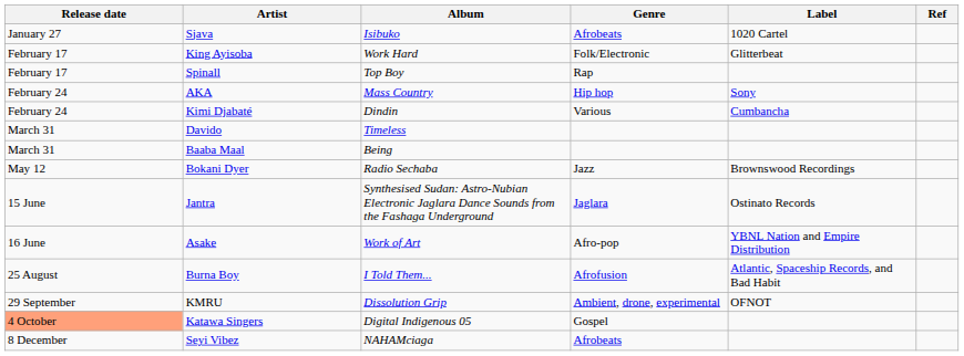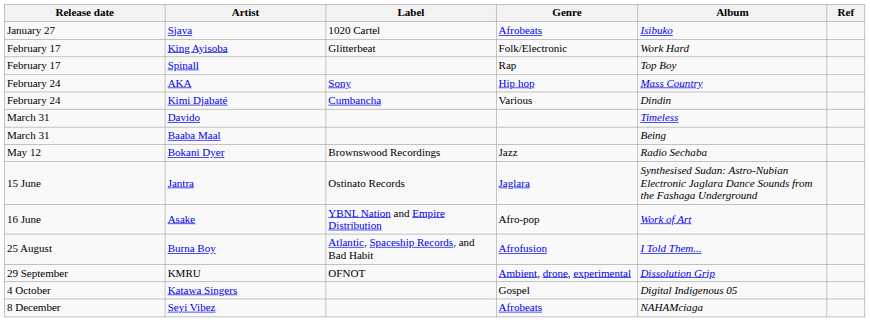 <table class="wikitable">
 <tr>
 <th style="width:17%;">Release date</th>
 <th style="width:17%;">Artist</th>
+<th style="width:18%;">Label</th>
+<th style="width:15%;">Genre</th>
 <th style="width:20%;">Album</th>
-<th style="width:15%;">Genre</th>
-<th style="width:18%;">Label</th>
 <th style="width:4%;">Ref</th>
 </tr>
 <tr>
 <td>January 27</td>
 <td><a href='#'>Sjava</a></td>
+<td>1020 Cartel</td>
+<td><a href='#'>Afrobeats</a></td>
 <td><em><a href='#'>Isibuko</a></em></td>
-<td><a href='#'>Afrobeats</a></td>
-<td>1020 Cartel</td>
 <td></td>
 </tr>
 <tr>
 <td>February 17</td>
 <td><a href='#'>King Ayisoba</a></td>
+<td>Glitterbeat</td>
+<td>Folk/Electronic</td>
 <td><em>Work Hard</em></td>
-<td>Folk/Electronic</td>
-<td>Glitterbeat</td>
 <td></td>
 </tr>
 <tr>
 <td>February 17</td>
 <td><a href='#'>Spinall</a></td>
+<td></td>
+<td>Rap</td>
 <td><em>Top Boy</em></td>
-<td>Rap</td>
-<td></td>
 <td></td>
 </tr>
 <tr>
 <td>February 24</td>
 <td><a href='#'>AKA</a></td>
+<td><a href='#'>Sony</a></td>
+<td><a href='#'>Hip hop</a></td>
 <td><em><a href='#'>Mass Country</a></em></td>
-<td><a href='#'>Hip hop</a></td>
-<td><a href='#'>Sony</a></td>
 <td></td>
 </tr>
 <tr>
 <td>February 24</td>
 <td><a href='#'>Kimi Djabaté</a></td>
+<td><a href='#'>Cumbancha</a></td>
+<td>Various</td>
 <td><em>Dindin</em></td>
-<td>Various</td>
-<td><a href='#'>Cumbancha</a></td>
 <td></td>
 </tr>
 <tr>
 <td>March 31</td>
 <td><a href='#'>Davido</a></td>
-<td><em><a href='#'>Timeless</a></em></td>
 <td></td>
 <td></td>
+<td><em><a href='#'>Timeless</a></em></td>
 <td></td>
 </tr>
 <tr>
 <td>March 31</td>
 <td><a href='#'>Baaba Maal</a></td>
-<td><em>Being</em></td>
 <td></td>
 <td></td>
+<td><em>Being</em></td>
 <td></td>
 </tr>
 <tr>
 <td>May 12</td>
 <td><a href='#'>Bokani Dyer</a></td>
+<td>Brownswood Recordings</td>
+<td>Jazz</td>
 <td><em>Radio Sechaba</em></td>
-<td>Jazz</td>
-<td>Brownswood Recordings</td>
 <td></td>
 </tr>
 <tr>
 <td>15 June</td>
 <td><a href='#'>Jantra</a></td>
+<td>Ostinato Records</td>
+<td><a href='#'>Jaglara</a></td>
 <td><em>Synthesised Sudan: Astro-Nubian Electronic Jaglara Dance Sounds from the Fashaga Underground</em></td>
-<td><a href='#'>Jaglara</a></td>
-<td>Ostinato Records</td>
 <td></td>
 </tr>
 <tr>
 <td>16 June</td>
 <td><a href='#'>Asake</a></td>
+<td><a href='#'>YBNL Nation</a> and <a href='#'>Empire Distribution</a></td>
+<td>Afro-pop</td>
 <td><em><a href='#'>Work of Art</a></em></td>
-<td>Afro-pop</td>
-<td><a href='#'>YBNL Nation</a> and <a href='#'>Empire Distribution</a></td>
 <td></td>
 </tr>
 <tr>
 <td>25 August</td>
 <td><a href='#'>Burna Boy</a></td>
+<td><a href='#'>Atlantic</a>, <a href='#'>Spaceship Records</a>, and Bad Habit</td>
+<td><a href='#'>Afrofusion</a></td>
 <td><em><a href='#'>I Told Them...</a></em></td>
-<td><a href='#'>Afrofusion</a></td>
-<td><a href='#'>Atlantic</a>, <a href='#'>Spaceship Records</a>, and Bad Habit</td>
 <td></td>
 </tr>
 <tr>
 <td>29 September</td>
 <td>KMRU</td>
+<td>OFNOT</td>
+<td><a href='#'>Ambient</a>, <a href='#'>drone</a>, <a href='#'>experimental</a></td>
 <td><em><a href='#'>Dissolution Grip</a></em></td>
-<td><a href='#'>Ambient</a>, <a href='#'>drone</a>, <a href='#'>experimental</a></td>
-<td>OFNOT</td>
 <td></td>
 </tr>
 <tr>
-<td style="background: lightsalmon;">4 October</td>
+<td>4 October</td>
 <td><a href='#'>Katawa Singers</a></td>
+<td></td>
+<td>Gospel</td>
 <td><em>Digital Indigenous 05</em></td>
-<td>Gospel</td>
-<td></td>
 <td></td>
 </tr>
 <tr>
 <td>8 December</td>
 <td><a href='#'>Seyi Vibez</a></td>
+<td></td>
+<td><a href='#'>Afrobeats</a></td>
 <td><em>NAHAMciaga</em></td>
-<td><a href='#'>Afrobeats</a></td>
-<td></td>
 <td></td>
 </tr>
 </table>
